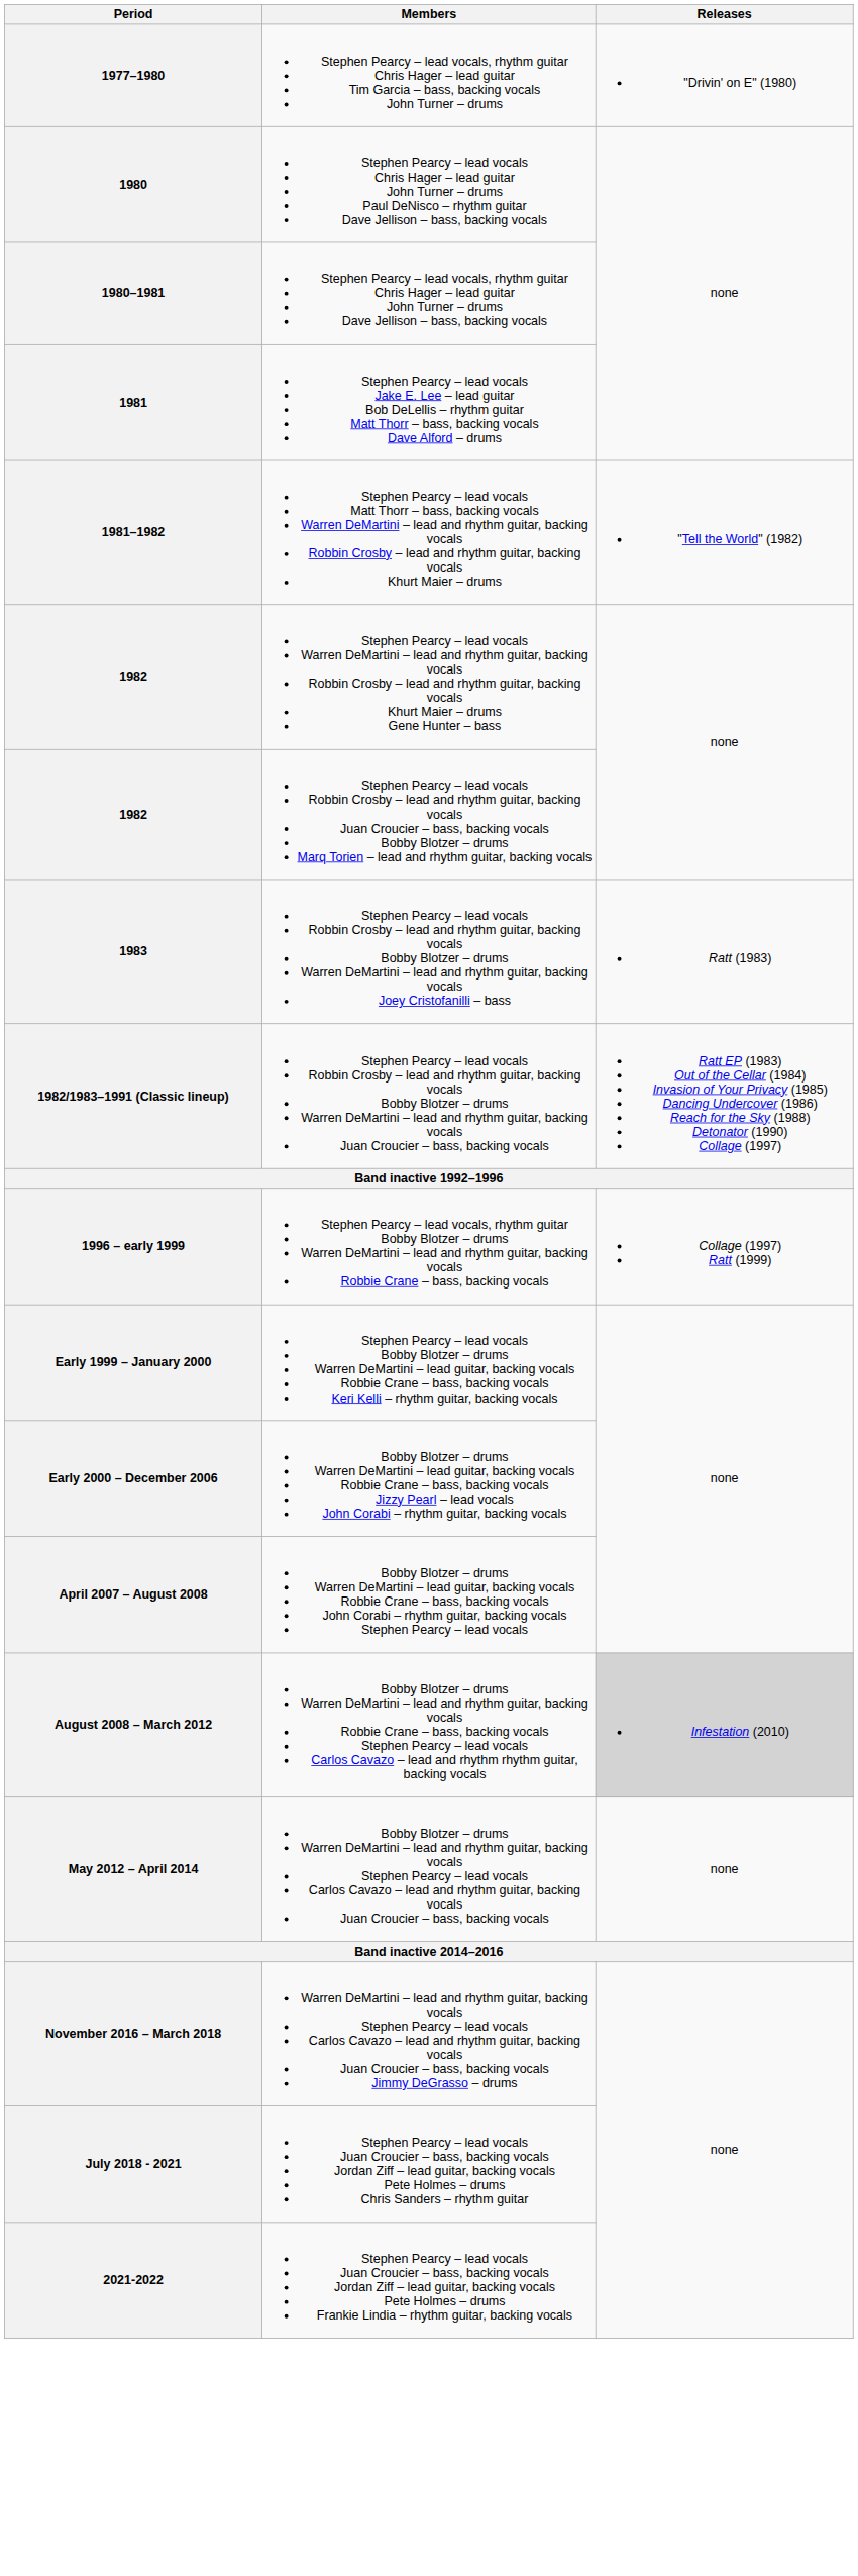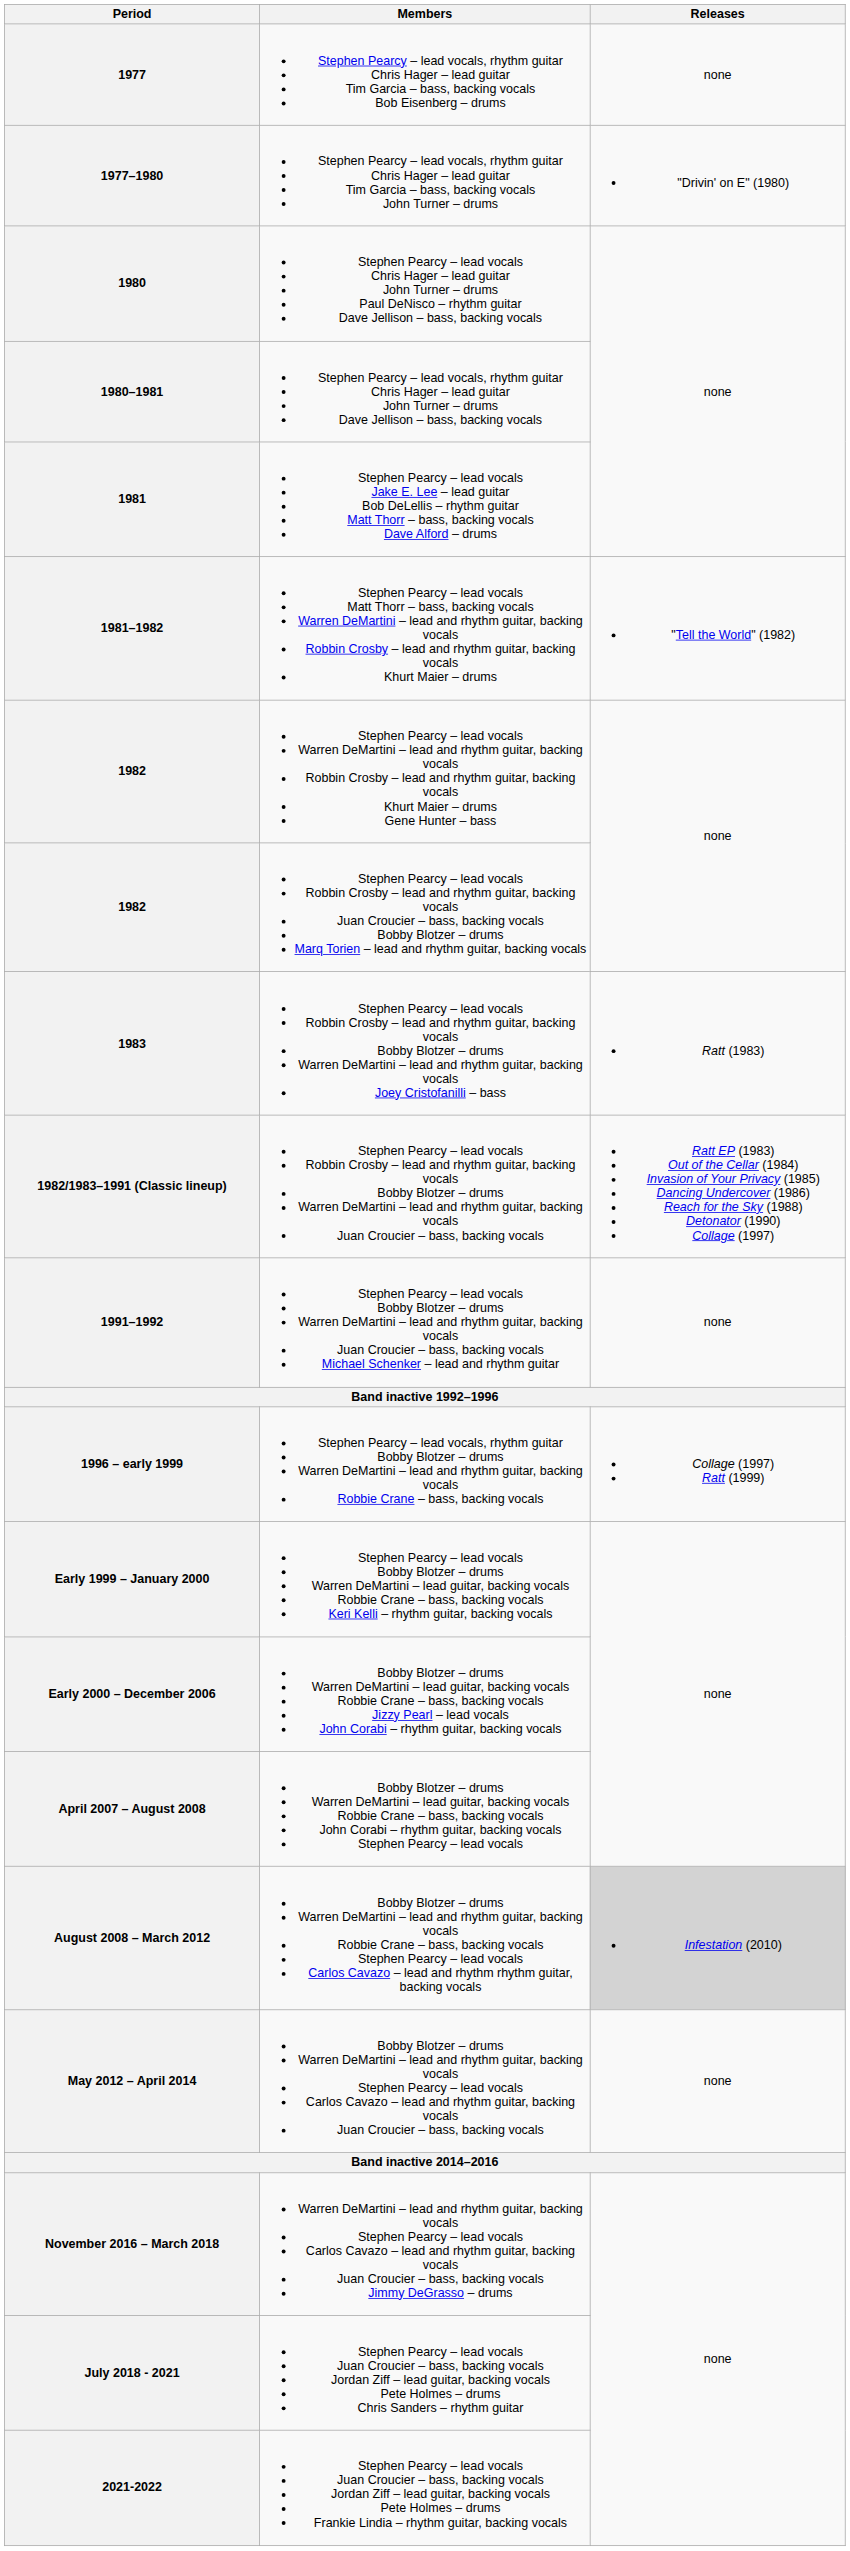 <table class="wikitable plainrowheaders" style="text-align:center;">
 <tr>
 <th scope="col" style="width:20em;">Period</th>
 <th scope="col" style="width:26em;">Members</th>
 <th scope="col" style="width:20em;">Releases</th>
+</tr>
+<tr>
+<th scope="col">1977<br></th>
+<td><br><ul><li><a href='#'>Stephen Pearcy</a> – lead vocals, rhythm guitar</li><li>Chris Hager – lead guitar</li><li>Tim Garcia – bass, backing vocals</li><li>Bob Eisenberg – drums</li></ul></td>
+<td>none</td>
 </tr>
 <tr>
 <th scope="col">1977–1980<br></th>
 <td><br><ul><li>Stephen Pearcy – lead vocals, rhythm guitar</li><li>Chris Hager – lead guitar</li><li>Tim Garcia – bass, backing vocals</li><li>John Turner – drums</li></ul></td>
 <td><br><ul><li>"Drivin' on E" (1980)</li></ul></td>
 </tr>
 <tr>
 <th scope="col">1980<br></th>
 <td><br><ul><li>Stephen Pearcy – lead vocals</li><li>Chris Hager – lead guitar</li><li>John Turner – drums</li><li>Paul DeNisco – rhythm guitar</li><li>Dave Jellison – bass, backing vocals</li></ul></td>
 <td rowspan="3">none</td>
 </tr>
 <tr>
 <th scope="col">1980–1981<br></th>
 <td><br><ul><li>Stephen Pearcy – lead vocals, rhythm guitar</li><li>Chris Hager – lead guitar</li><li>John Turner – drums</li><li>Dave Jellison – bass, backing vocals</li></ul></td>
 </tr>
 <tr>
 <th scope="col">1981<br></th>
 <td><br><ul><li>Stephen Pearcy – lead vocals</li><li><a href='#'>Jake E. Lee</a> – lead guitar</li><li>Bob DeLellis – rhythm guitar</li><li><a href='#'>Matt Thorr</a> – bass, backing vocals</li><li><a href='#'>Dave Alford</a> – drums</li></ul></td>
 </tr>
 <tr>
 <th scope="col">1981–1982</th>
 <td><br><ul><li>Stephen Pearcy – lead vocals</li><li>Matt Thorr – bass, backing vocals</li><li><a href='#'>Warren DeMartini</a> – lead and rhythm guitar, backing vocals</li><li><a href='#'>Robbin Crosby</a> – lead and rhythm guitar, backing vocals</li><li>Khurt Maier – drums</li></ul></td>
 <td><br><ul><li>"<a href='#'>Tell the World</a>" (1982)</li></ul></td>
 </tr>
 <tr>
 <th scope="col">1982</th>
 <td><br><ul><li>Stephen Pearcy – lead vocals</li><li>Warren DeMartini – lead and rhythm guitar, backing vocals</li><li>Robbin Crosby – lead and rhythm guitar, backing vocals</li><li>Khurt Maier – drums</li><li>Gene Hunter – bass</li></ul></td>
 <td rowspan="2">none</td>
 </tr>
 <tr>
 <th scope="col">1982</th>
 <td><br><ul><li>Stephen Pearcy – lead vocals</li><li>Robbin Crosby – lead and rhythm guitar, backing vocals</li><li>Juan Croucier – bass, backing vocals</li><li>Bobby Blotzer – drums</li><li><a href='#'>Marq Torien</a> – lead and rhythm guitar, backing vocals</li></ul></td>
 </tr>
 <tr>
 <th scope="col">1983</th>
 <td><br><ul><li>Stephen Pearcy – lead vocals</li><li>Robbin Crosby – lead and rhythm guitar, backing vocals</li><li>Bobby Blotzer – drums</li><li>Warren DeMartini – lead and rhythm guitar, backing vocals</li><li><a href='#'>Joey Cristofanilli</a> – bass</li></ul></td>
 <td><br><ul><li><em>Ratt</em> (1983) </li></ul></td>
 </tr>
 <tr>
 <th scope="col">1982/1983–1991 (Classic lineup)</th>
 <td><br><ul><li>Stephen Pearcy – lead vocals</li><li>Robbin Crosby – lead and rhythm guitar, backing vocals</li><li>Bobby Blotzer – drums</li><li>Warren DeMartini – lead and rhythm guitar, backing vocals</li><li>Juan Croucier – bass, backing vocals</li></ul></td>
 <td><br><ul><li><em><a href='#'>Ratt EP</a></em> (1983)</li><li><em><a href='#'>Out of the Cellar</a></em> (1984)</li><li><em><a href='#'>Invasion of Your Privacy</a></em> (1985)</li><li><em><a href='#'>Dancing Undercover</a></em> (1986)</li><li><em><a href='#'>Reach for the Sky</a></em> (1988)</li><li><em><a href='#'>Detonator</a></em> (1990)</li><li><em><a href='#'>Collage</a></em> (1997) </li></ul></td>
+</tr>
+<tr>
+<th scope="col">1991–1992</th>
+<td><br><ul><li>Stephen Pearcy – lead vocals</li><li>Bobby Blotzer – drums</li><li>Warren DeMartini – lead and rhythm guitar, backing vocals</li><li>Juan Croucier – bass, backing vocals</li><li><a href='#'>Michael Schenker</a> – lead and rhythm guitar </li></ul></td>
+<td>none</td>
 </tr>
 <tr>
 <th scope="col" colspan="3">Band inactive 1992–1996</th>
 </tr>
 <tr>
 <th scope="col">1996 – early 1999</th>
 <td><br><ul><li>Stephen Pearcy – lead vocals, rhythm guitar</li><li>Bobby Blotzer – drums</li><li>Warren DeMartini – lead and rhythm guitar, backing vocals</li><li><a href='#'>Robbie Crane</a> – bass, backing vocals</li></ul></td>
 <td><br><ul><li><em>Collage</em> (1997) </li><li><em><a href='#'>Ratt</a></em> (1999)</li></ul></td>
 </tr>
 <tr>
 <th scope="col">Early 1999 – January 2000</th>
 <td><br><ul><li>Stephen Pearcy – lead vocals</li><li>Bobby Blotzer – drums</li><li>Warren DeMartini – lead guitar, backing vocals</li><li>Robbie Crane – bass, backing vocals</li><li><a href='#'>Keri Kelli</a> – rhythm guitar, backing vocals</li></ul></td>
 <td rowspan="3">none</td>
 </tr>
 <tr>
 <th scope="col">Early 2000 – December 2006</th>
 <td><br><ul><li>Bobby Blotzer – drums</li><li>Warren DeMartini – lead guitar, backing vocals</li><li>Robbie Crane – bass, backing vocals</li><li><a href='#'>Jizzy Pearl</a> – lead vocals</li><li><a href='#'>John Corabi</a> – rhythm guitar, backing vocals</li></ul></td>
 </tr>
 <tr>
 <th scope="col">April 2007 – August 2008</th>
 <td><br><ul><li>Bobby Blotzer – drums</li><li>Warren DeMartini – lead guitar, backing vocals</li><li>Robbie Crane – bass, backing vocals</li><li>John Corabi – rhythm guitar, backing vocals</li><li>Stephen Pearcy – lead vocals</li></ul></td>
 </tr>
 <tr>
 <th scope="col">August 2008 – March 2012</th>
 <td><br><ul><li>Bobby Blotzer – drums</li><li>Warren DeMartini – lead and rhythm guitar, backing vocals</li><li>Robbie Crane – bass, backing vocals</li><li>Stephen Pearcy – lead vocals</li><li><a href='#'>Carlos Cavazo</a> – lead and rhythm rhythm guitar, backing vocals</li></ul></td>
 <td style="background: lightgrey;"><br><ul><li><em><a href='#'>Infestation</a></em> (2010)</li></ul></td>
 </tr>
 <tr>
 <th scope="col">May 2012 – April 2014</th>
 <td><br><ul><li>Bobby Blotzer – drums</li><li>Warren DeMartini – lead and rhythm guitar, backing vocals</li><li>Stephen Pearcy – lead vocals</li><li>Carlos Cavazo – lead and rhythm guitar, backing vocals</li><li>Juan Croucier – bass, backing vocals</li></ul></td>
 <td>none</td>
 </tr>
 <tr>
 <th scope="col" colspan="3">Band inactive 2014–2016</th>
 </tr>
 <tr>
 <th scope="col">November 2016 – March 2018</th>
 <td><br><ul><li>Warren DeMartini – lead and rhythm guitar, backing vocals</li><li>Stephen Pearcy – lead vocals</li><li>Carlos Cavazo – lead and rhythm guitar, backing vocals</li><li>Juan Croucier – bass, backing vocals</li><li><a href='#'>Jimmy DeGrasso</a> – drums</li></ul></td>
 <td rowspan="3">none</td>
 </tr>
 <tr>
 <th scope="col">July 2018 - 2021</th>
 <td><br><ul><li>Stephen Pearcy – lead vocals</li><li>Juan Croucier – bass, backing vocals</li><li>Jordan Ziff – lead guitar, backing vocals</li><li>Pete Holmes – drums</li><li>Chris Sanders – rhythm guitar</li></ul></td>
 </tr>
 <tr>
 <th scope="col">2021-2022</th>
 <td><br><ul><li>Stephen Pearcy – lead vocals</li><li>Juan Croucier – bass, backing vocals</li><li>Jordan Ziff – lead guitar, backing vocals</li><li>Pete Holmes – drums</li><li>Frankie Lindia – rhythm guitar, backing vocals</li></ul></td>
 </tr>
 </table>
